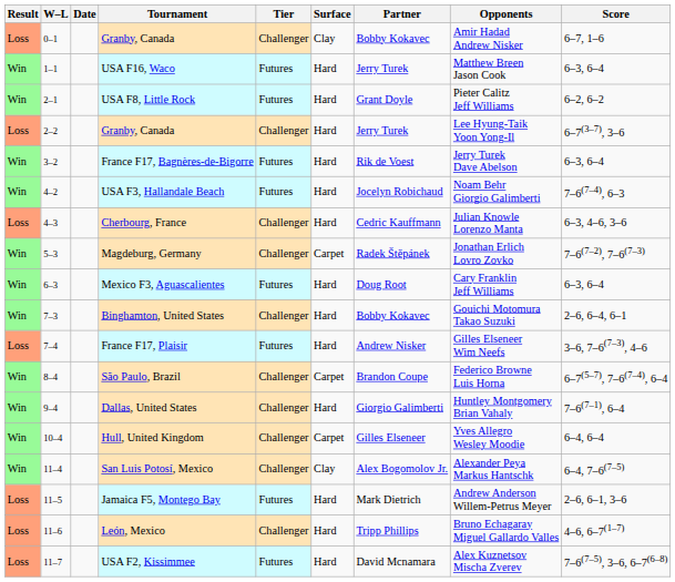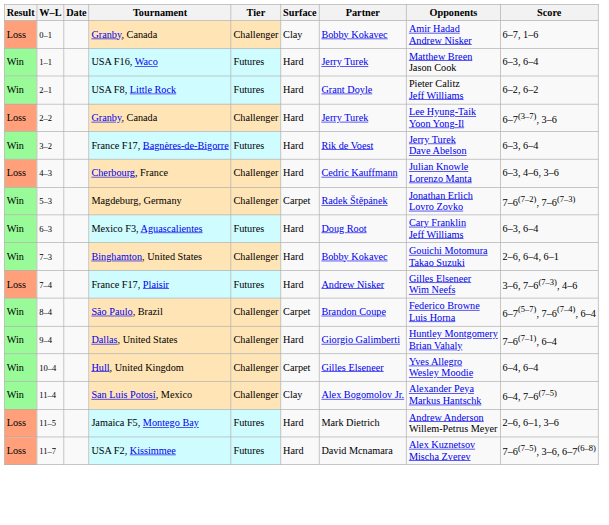 <table class="sortable wikitable">
 <tr>
 <th>Result</th>
 <th class="unsortable">W–L</th>
 <th>Date</th>
 <th>Tournament</th>
 <th>Tier</th>
 <th>Surface</th>
 <th>Partner</th>
 <th>Opponents</th>
 <th class="unsortable">Score</th>
 </tr>
 <tr>
 <td bgcolor=FFA07A>Loss</td>
 <td><small>0–1</small></td>
 <td></td>
 <td style="background:moccasin;"><a href='#'>Granby</a>, Canada</td>
 <td style="background:moccasin;">Challenger</td>
 <td>Clay</td>
 <td> <a href='#'>Bobby Kokavec</a></td>
 <td> <a href='#'>Amir Hadad</a> <br>  <a href='#'>Andrew Nisker</a></td>
 <td>6–7, 1–6</td>
 </tr>
 <tr>
 <td bgcolor=98FB98>Win</td>
 <td><small>1–1</small></td>
 <td></td>
 <td style="background:#cffcff;">USA F16, <a href='#'>Waco</a></td>
 <td style="background:#cffcff;">Futures</td>
 <td>Hard</td>
 <td> <a href='#'>Jerry Turek</a></td>
 <td> <a href='#'>Matthew Breen</a> <br>  Jason Cook</td>
 <td>6–3, 6–4</td>
 </tr>
 <tr>
 <td bgcolor=98FB98>Win</td>
 <td><small>2–1</small></td>
 <td></td>
 <td style="background:#cffcff;">USA F8, <a href='#'>Little Rock</a></td>
 <td style="background:#cffcff;">Futures</td>
 <td>Hard</td>
 <td> <a href='#'>Grant Doyle</a></td>
 <td> Pieter Calitz <br>  <a href='#'>Jeff Williams</a></td>
 <td>6–2, 6–2</td>
 </tr>
 <tr>
 <td bgcolor=FFA07A>Loss</td>
 <td><small>2–2</small></td>
 <td></td>
 <td style="background:moccasin;"><a href='#'>Granby</a>, Canada</td>
 <td style="background:moccasin;">Challenger</td>
 <td>Hard</td>
 <td> <a href='#'>Jerry Turek</a></td>
 <td> <a href='#'>Lee Hyung-Taik</a> <br>  <a href='#'>Yoon Yong-Il</a></td>
 <td>6–7<sup>(3–7)</sup>, 3–6</td>
 </tr>
 <tr>
 <td bgcolor=98FB98>Win</td>
 <td><small>3–2</small></td>
 <td></td>
 <td style="background:#cffcff;">France F17, <a href='#'>Bagnères-de-Bigorre</a></td>
 <td style="background:#cffcff;">Futures</td>
 <td>Hard</td>
 <td> <a href='#'>Rik de Voest</a></td>
 <td> <a href='#'>Jerry Turek</a> <br>  <a href='#'>Dave Abelson</a></td>
 <td>6–3, 6–4</td>
-</tr>
-<tr>
-<td bgcolor=98FB98>Win</td>
-<td><small>4–2</small></td>
-<td></td>
-<td style="background:#cffcff;">USA F3, <a href='#'>Hallandale Beach</a></td>
-<td style="background:#cffcff;">Futures</td>
-<td>Hard</td>
-<td> <a href='#'>Jocelyn Robichaud</a></td>
-<td> <a href='#'>Noam Behr</a> <br>  <a href='#'>Giorgio Galimberti</a></td>
-<td>7–6<sup>(7–4)</sup>, 6–3</td>
 </tr>
 <tr>
 <td bgcolor=FFA07A>Loss</td>
 <td><small>4–3</small></td>
 <td></td>
 <td style="background:moccasin;"><a href='#'>Cherbourg</a>, France</td>
 <td style="background:moccasin;">Challenger</td>
 <td>Hard</td>
 <td> <a href='#'>Cedric Kauffmann</a></td>
 <td> <a href='#'>Julian Knowle</a> <br>  <a href='#'>Lorenzo Manta</a></td>
 <td>6–3, 4–6, 3–6</td>
 </tr>
 <tr>
 <td bgcolor=98FB98>Win</td>
 <td><small>5–3</small></td>
 <td></td>
 <td style="background:moccasin;">Magdeburg, Germany</td>
 <td style="background:moccasin;">Challenger</td>
 <td>Carpet</td>
 <td> <a href='#'>Radek Štěpánek</a></td>
 <td> <a href='#'>Jonathan Erlich</a> <br>  <a href='#'>Lovro Zovko</a></td>
 <td>7–6<sup>(7–2)</sup>, 7–6<sup>(7–3)</sup></td>
 </tr>
 <tr>
 <td bgcolor=98FB98>Win</td>
 <td><small>6–3</small></td>
 <td></td>
 <td style="background:#cffcff;">Mexico F3, <a href='#'>Aguascalientes</a></td>
 <td style="background:#cffcff;">Futures</td>
 <td>Hard</td>
 <td> <a href='#'>Doug Root</a></td>
 <td> <a href='#'>Cary Franklin</a> <br>  <a href='#'>Jeff Williams</a></td>
 <td>6–3, 6–4</td>
 </tr>
 <tr>
 <td bgcolor=98FB98>Win</td>
 <td><small>7–3</small></td>
 <td></td>
 <td style="background:moccasin;"><a href='#'>Binghamton</a>, United States</td>
 <td style="background:moccasin;">Challenger</td>
 <td>Hard</td>
 <td> <a href='#'>Bobby Kokavec</a></td>
 <td> <a href='#'>Gouichi Motomura</a> <br>  <a href='#'>Takao Suzuki</a></td>
 <td>2–6, 6–4, 6–1</td>
 </tr>
 <tr>
 <td bgcolor=FFA07A>Loss</td>
 <td><small>7–4</small></td>
 <td></td>
 <td style="background:#cffcff;">France F17, <a href='#'>Plaisir</a></td>
 <td style="background:#cffcff;">Futures</td>
 <td>Hard</td>
 <td> <a href='#'>Andrew Nisker</a></td>
 <td> <a href='#'>Gilles Elseneer</a> <br>  <a href='#'>Wim Neefs</a></td>
 <td>3–6, 7–6<sup>(7–3)</sup>, 4–6</td>
 </tr>
 <tr>
 <td bgcolor=98FB98>Win</td>
 <td><small>8–4</small></td>
 <td></td>
 <td style="background:moccasin;"><a href='#'>São Paulo</a>, Brazil</td>
 <td style="background:moccasin;">Challenger</td>
 <td>Carpet</td>
 <td> <a href='#'>Brandon Coupe</a></td>
 <td> <a href='#'>Federico Browne</a> <br>  <a href='#'>Luis Horna</a></td>
 <td>6–7<sup>(5–7)</sup>, 7–6<sup>(7–4)</sup>, 6–4</td>
 </tr>
 <tr>
 <td bgcolor=98FB98>Win</td>
 <td><small>9–4</small></td>
 <td></td>
 <td style="background:moccasin;"><a href='#'>Dallas</a>, United States</td>
 <td style="background:moccasin;">Challenger</td>
 <td>Hard</td>
 <td> <a href='#'>Giorgio Galimberti</a></td>
 <td> <a href='#'>Huntley Montgomery</a> <br>  <a href='#'>Brian Vahaly</a></td>
 <td>7–6<sup>(7–1)</sup>, 6–4</td>
 </tr>
 <tr>
 <td bgcolor=98FB98>Win</td>
 <td><small>10–4</small></td>
 <td></td>
 <td style="background:moccasin;"><a href='#'>Hull</a>, United Kingdom</td>
 <td style="background:moccasin;">Challenger</td>
 <td>Carpet</td>
 <td> <a href='#'>Gilles Elseneer</a></td>
 <td> <a href='#'>Yves Allegro</a> <br>  <a href='#'>Wesley Moodie</a></td>
 <td>6–4, 6–4</td>
 </tr>
 <tr>
 <td bgcolor=98FB98>Win</td>
 <td><small>11–4</small></td>
 <td></td>
 <td style="background:moccasin;"><a href='#'>San Luis Potosí</a>, Mexico</td>
 <td style="background:moccasin;">Challenger</td>
 <td>Clay</td>
 <td> <a href='#'>Alex Bogomolov Jr.</a></td>
 <td> <a href='#'>Alexander Peya</a> <br>  <a href='#'>Markus Hantschk</a></td>
 <td>6–4, 7–6<sup>(7–5)</sup></td>
 </tr>
 <tr>
 <td bgcolor=FFA07A>Loss</td>
 <td><small>11–5</small></td>
 <td></td>
 <td style="background:#cffcff;">Jamaica F5, <a href='#'>Montego Bay</a></td>
 <td style="background:#cffcff;">Futures</td>
 <td>Hard</td>
 <td> Mark Dietrich</td>
 <td> <a href='#'>Andrew Anderson</a> <br>  Willem-Petrus Meyer</td>
 <td>2–6, 6–1, 3–6</td>
 </tr>
 <tr>
 <td bgcolor=FFA07A>Loss</td>
-<td><small>11–6</small></td>
-<td></td>
-<td style="background:moccasin;"><a href='#'>León</a>, Mexico</td>
-<td style="background:moccasin;">Challenger</td>
-<td>Hard</td>
-<td> <a href='#'>Tripp Phillips</a></td>
-<td> <a href='#'>Bruno Echagaray</a> <br>  <a href='#'>Miguel Gallardo Valles</a></td>
-<td>4–6, 6–7<sup>(1–7)</sup></td>
-</tr>
-<tr>
-<td bgcolor=FFA07A>Loss</td>
 <td><small>11–7</small></td>
 <td></td>
 <td style="background:#cffcff;">USA F2, <a href='#'>Kissimmee</a></td>
 <td style="background:#cffcff;">Futures</td>
 <td>Hard</td>
 <td> David Mcnamara</td>
 <td> <a href='#'>Alex Kuznetsov</a> <br>  <a href='#'>Mischa Zverev</a></td>
 <td>7–6<sup>(7–5)</sup>, 3–6, 6–7<sup>(6–8)</sup></td>
 </tr>
 </table>
